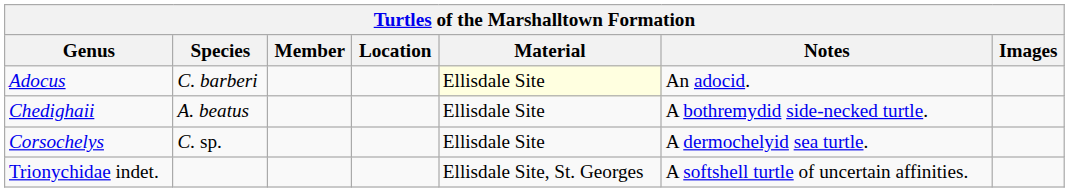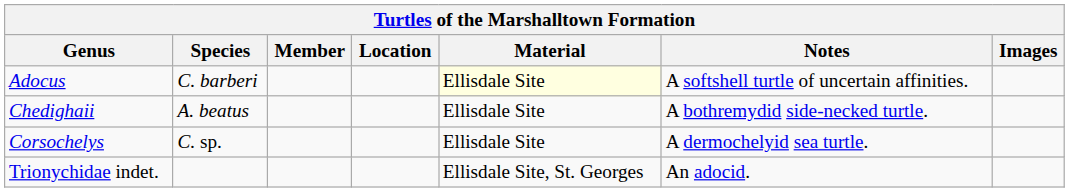 <table class="wikitable" align="center" width="100%">
 <tr>
 <th colspan="8" align="center"><strong><a href='#'>Turtles</a> of the Marshalltown Formation</strong></th>
 </tr>
 <tr>
 <th>Genus</th>
 <th>Species</th>
 <th>Member</th>
 <th>Location</th>
 <th>Material</th>
 <th>Notes</th>
 <th>Images</th>
 </tr>
 <tr>
 <td><em><a href='#'>Adocus</a></em></td>
 <td><em>C. barberi</em></td>
 <td></td>
 <td></td>
 <td style="background: lightyellow;">Ellisdale Site</td>
-<td>An <a href='#'>adocid</a>.</td>
+<td>A <a href='#'>softshell turtle</a> of uncertain affinities.</td>
 <td></td>
 </tr>
 <tr>
 <td><em><a href='#'>Chedighaii</a></em></td>
 <td><em>A. beatus</em></td>
 <td></td>
 <td></td>
 <td>Ellisdale Site</td>
 <td>A <a href='#'>bothremydid</a> <a href='#'>side-necked turtle</a>.</td>
 <td></td>
 </tr>
 <tr>
 <td><em><a href='#'>Corsochelys</a></em></td>
 <td><em>C.</em> sp.</td>
 <td></td>
 <td></td>
 <td>Ellisdale Site</td>
 <td>A <a href='#'>dermochelyid</a> <a href='#'>sea turtle</a>.</td>
 <td></td>
 </tr>
 <tr>
 <td><a href='#'>Trionychidae</a> indet.</td>
 <td></td>
 <td></td>
 <td></td>
 <td>Ellisdale Site, St. Georges</td>
-<td>A <a href='#'>softshell turtle</a> of uncertain affinities.</td>
+<td>An <a href='#'>adocid</a>.</td>
 <td></td>
 </tr>
 </table>
